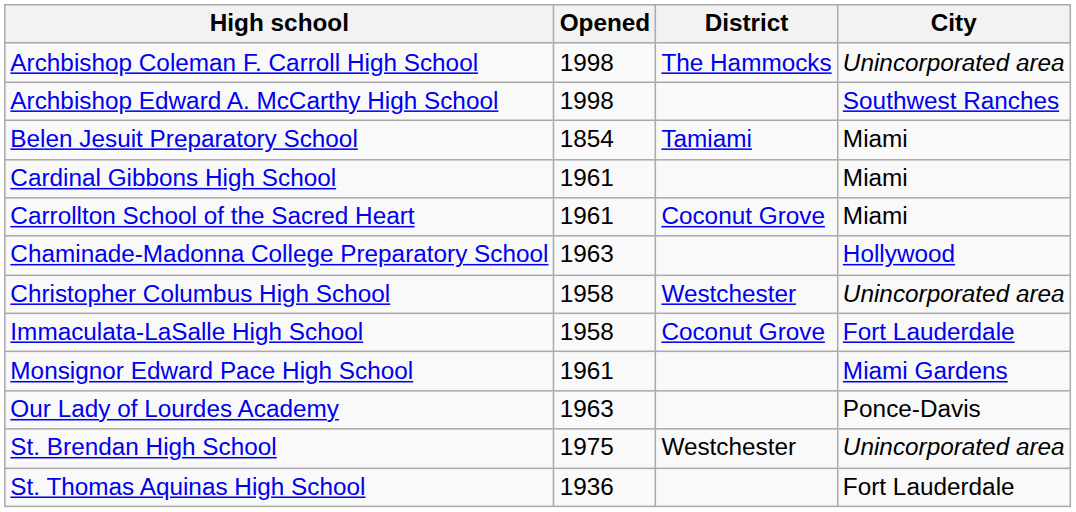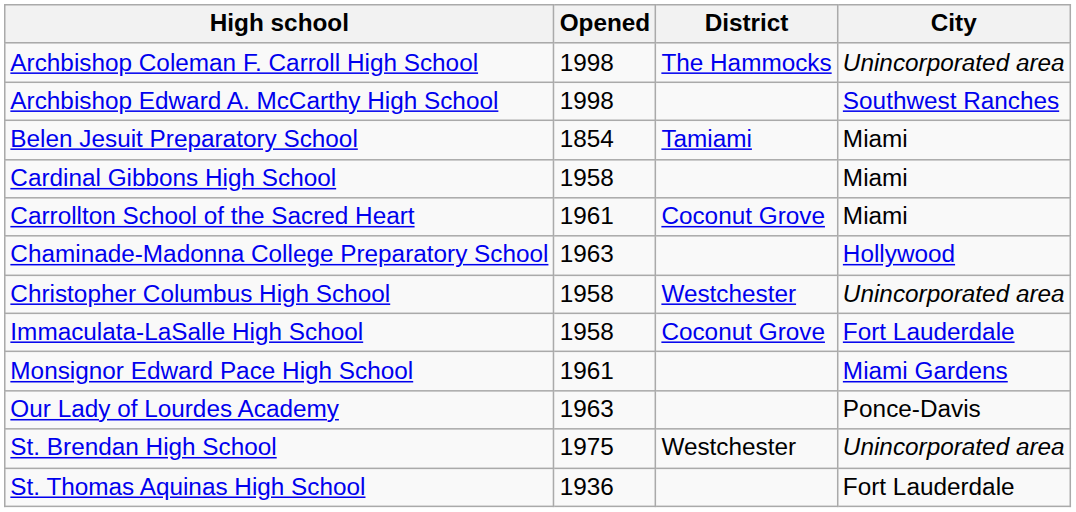 <table class="wikitable sortable">
 <tr>
 <th>High school</th>
 <th>Opened</th>
 <th>District</th>
 <th>City</th>
 </tr>
 <tr>
 <td><a href='#'>Archbishop Coleman F. Carroll High School</a></td>
 <td>1998</td>
 <td><a href='#'>The Hammocks</a></td>
 <td><em>Unincorporated area</em></td>
 </tr>
 <tr>
 <td><a href='#'>Archbishop Edward A. McCarthy High School</a></td>
 <td>1998</td>
 <td></td>
 <td><a href='#'>Southwest Ranches</a></td>
 </tr>
 <tr>
 <td><a href='#'>Belen Jesuit Preparatory School</a></td>
 <td>1854</td>
 <td><a href='#'>Tamiami</a></td>
 <td>Miami</td>
 </tr>
 <tr>
 <td><a href='#'>Cardinal Gibbons High School</a></td>
-<td>1961</td>
+<td>1958</td>
 <td></td>
 <td>Miami</td>
 </tr>
 <tr>
 <td><a href='#'>Carrollton School of the Sacred Heart</a></td>
 <td>1961</td>
 <td><a href='#'>Coconut Grove</a></td>
 <td>Miami</td>
 </tr>
 <tr>
 <td><a href='#'>Chaminade-Madonna College Preparatory School</a></td>
 <td>1963</td>
 <td></td>
 <td><a href='#'>Hollywood</a></td>
 </tr>
 <tr>
 <td><a href='#'>Christopher Columbus High School</a></td>
 <td>1958</td>
 <td><a href='#'>Westchester</a></td>
 <td><em>Unincorporated area</em></td>
 </tr>
 <tr>
 <td><a href='#'>Immaculata-LaSalle High School</a></td>
 <td>1958</td>
 <td><a href='#'>Coconut Grove</a></td>
 <td><a href='#'>Fort Lauderdale</a></td>
 </tr>
 <tr>
 <td><a href='#'>Monsignor Edward Pace High School</a></td>
 <td>1961</td>
 <td></td>
 <td><a href='#'>Miami Gardens</a></td>
 </tr>
 <tr>
 <td><a href='#'>Our Lady of Lourdes Academy</a></td>
 <td>1963</td>
 <td></td>
 <td>Ponce-Davis</td>
 </tr>
 <tr>
 <td><a href='#'>St. Brendan High School</a></td>
 <td>1975</td>
 <td>Westchester</td>
 <td><em>Unincorporated area</em></td>
 </tr>
 <tr>
 <td><a href='#'>St. Thomas Aquinas High School</a></td>
 <td>1936</td>
 <td></td>
 <td>Fort Lauderdale</td>
 </tr>
 </table>
